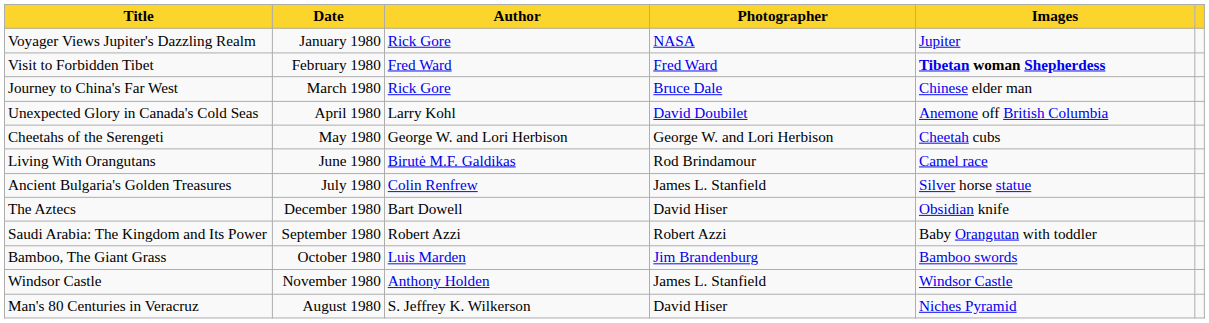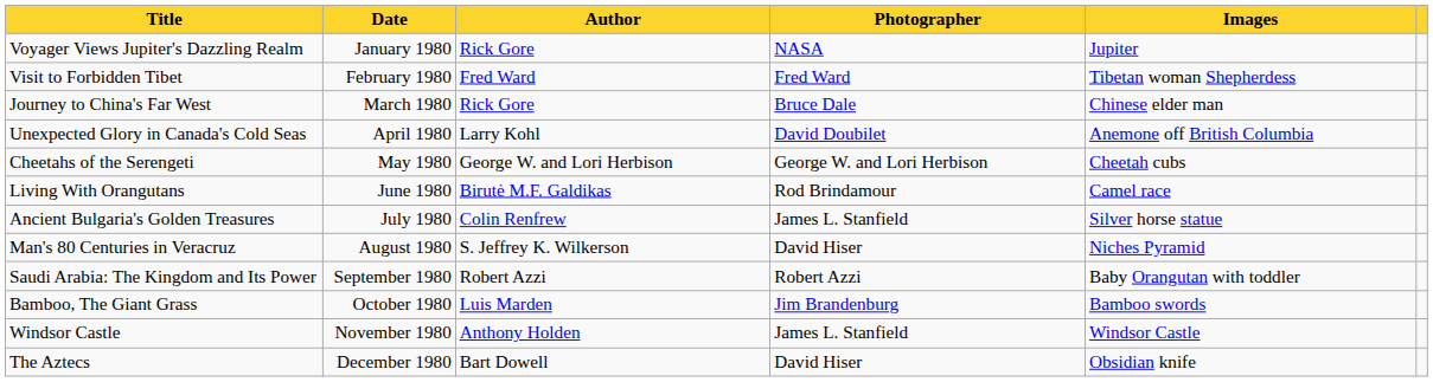 <table class="wikitable" style="width:100%">
 <tr>
 <th scope="col" style="background-color:#fbd42c;" width=275px>Title</th>
 <th scope="col" style="background-color:#fbd42c;" width=110>Date</th>
 <th scope="col" style="background-color:#fbd42c;">Author</th>
 <th scope="col" style="background-color:#fbd42c;">Photographer</th>
 <th scope="col" style="background-color:#fbd42c;">Images</th>
 <th scope="col" ! style="background-color:#fbd42c;"></th>
 </tr>
 <tr>
 <td scope="row">Voyager Views Jupiter's Dazzling Realm</td>
 <td style="text-align:right;">January 1980</td>
 <td><a href='#'>Rick Gore</a></td>
 <td><a href='#'>NASA</a></td>
 <td><a href='#'>Jupiter</a></td>
 <td></td>
 </tr>
 <tr>
 <td scope="row">Visit to Forbidden Tibet</td>
 <td style="text-align:right;">February 1980</td>
 <td><a href='#'>Fred Ward</a></td>
 <td><a href='#'>Fred Ward</a></td>
-<td><strong><a href='#'>Tibetan</a> woman <a href='#'>Shepherdess</a></strong></td>
+<td><a href='#'>Tibetan</a> woman <a href='#'>Shepherdess</a></td>
 <td></td>
 </tr>
 <tr>
 <td scope="row">Journey to China's Far West</td>
 <td style="text-align:right;">March 1980</td>
 <td><a href='#'>Rick Gore</a></td>
 <td><a href='#'>Bruce Dale</a></td>
 <td><a href='#'>Chinese</a> elder man</td>
 <td></td>
 </tr>
 <tr>
 <td scope="row">Unexpected Glory in Canada's Cold Seas</td>
 <td style="text-align:right;">April 1980</td>
 <td>Larry Kohl</td>
 <td><a href='#'>David Doubilet</a></td>
 <td><a href='#'>Anemone</a> off <a href='#'>British Columbia</a></td>
 <td></td>
 </tr>
 <tr>
 <td scope="row">Cheetahs of the Serengeti</td>
 <td style="text-align:right;">May 1980</td>
 <td>George W. and Lori Herbison</td>
 <td>George W. and Lori Herbison</td>
 <td><a href='#'>Cheetah</a> cubs</td>
 <td></td>
 </tr>
 <tr>
 <td scope="row">Living With Orangutans</td>
 <td style="text-align:right;">June 1980</td>
 <td><a href='#'>Birutė M.F. Galdikas</a></td>
 <td>Rod Brindamour</td>
 <td><a href='#'>Camel race</a></td>
 <td></td>
 </tr>
 <tr>
 <td scope="row">Ancient Bulgaria's Golden Treasures</td>
 <td style="text-align:right;">July 1980</td>
 <td><a href='#'>Colin Renfrew</a></td>
 <td>James L. Stanfield</td>
 <td><a href='#'>Silver</a> horse <a href='#'>statue</a></td>
 <td></td>
 </tr>
 <tr>
-<td scope="row">The Aztecs</td>
-<td style="text-align:right;">December 1980</td>
-<td>Bart Dowell</td>
+<td scope="row">Man's 80 Centuries in Veracruz</td>
+<td style="text-align:right;">August 1980</td>
+<td>S. Jeffrey K. Wilkerson</td>
 <td>David Hiser</td>
-<td><a href='#'>Obsidian</a> knife</td>
+<td><a href='#'>Niches Pyramid</a></td>
 <td></td>
 </tr>
 <tr>
 <td scope="row">Saudi Arabia: The Kingdom and Its Power</td>
 <td style="text-align:right;">September 1980</td>
 <td>Robert Azzi</td>
 <td>Robert Azzi</td>
 <td>Baby <a href='#'>Orangutan</a> with toddler</td>
 <td></td>
 </tr>
 <tr>
 <td scope="row">Bamboo, The Giant Grass</td>
 <td style="text-align:right;">October 1980</td>
 <td><a href='#'>Luis Marden</a></td>
 <td><a href='#'>Jim Brandenburg</a></td>
 <td><a href='#'>Bamboo swords</a></td>
 <td></td>
 </tr>
 <tr>
 <td scope="row">Windsor Castle</td>
 <td style="text-align:right;">November 1980</td>
 <td><a href='#'>Anthony Holden</a></td>
 <td>James L. Stanfield</td>
 <td><a href='#'>Windsor Castle</a></td>
 <td></td>
 </tr>
 <tr>
-<td scope="row">Man's 80 Centuries in Veracruz</td>
-<td style="text-align:right;">August 1980</td>
-<td>S. Jeffrey K. Wilkerson</td>
+<td scope="row">The Aztecs</td>
+<td style="text-align:right;">December 1980</td>
+<td>Bart Dowell</td>
 <td>David Hiser</td>
-<td><a href='#'>Niches Pyramid</a></td>
+<td><a href='#'>Obsidian</a> knife</td>
 <td></td>
 </tr>
 </table>
